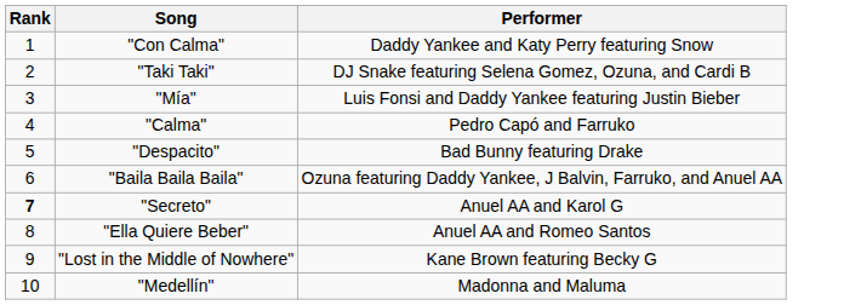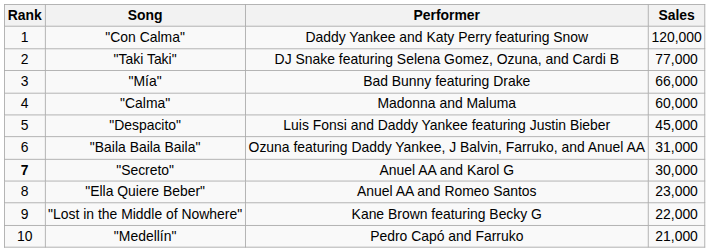 <table class="wikitable plainrowheaders" style="text-align:center;">
 <tr>
 <th>Rank</th>
 <th>Song</th>
 <th>Performer</th>
+<th>Sales</th>
 </tr>
 <tr>
 <td>1</td>
 <td>"Con Calma"</td>
 <td>Daddy Yankee and Katy Perry featuring Snow</td>
+<td>120,000</td>
 </tr>
 <tr>
 <td>2</td>
 <td>"Taki Taki"</td>
 <td>DJ Snake featuring Selena Gomez, Ozuna, and Cardi B</td>
+<td>77,000</td>
 </tr>
 <tr>
 <td>3</td>
 <td>"Mía"</td>
-<td>Luis Fonsi and Daddy Yankee featuring Justin Bieber</td>
+<td>Bad Bunny featuring Drake</td>
+<td>66,000</td>
 </tr>
 <tr>
 <td>4</td>
 <td>"Calma"</td>
-<td>Pedro Capó and Farruko</td>
+<td>Madonna and Maluma</td>
+<td>60,000</td>
 </tr>
 <tr>
 <td>5</td>
 <td>"Despacito"</td>
-<td>Bad Bunny featuring Drake</td>
+<td>Luis Fonsi and Daddy Yankee featuring Justin Bieber</td>
+<td>45,000</td>
 </tr>
 <tr>
 <td>6</td>
 <td>"Baila Baila Baila"</td>
 <td>Ozuna featuring Daddy Yankee, J Balvin, Farruko, and Anuel AA</td>
+<td>31,000</td>
 </tr>
 <tr>
 <td><strong>7</strong></td>
 <td>"Secreto"</td>
 <td>Anuel AA and Karol G</td>
+<td>30,000</td>
 </tr>
 <tr>
 <td>8</td>
 <td>"Ella Quiere Beber"</td>
 <td>Anuel AA and Romeo Santos</td>
+<td>23,000</td>
 </tr>
 <tr>
 <td>9</td>
 <td>"Lost in the Middle of Nowhere"</td>
 <td>Kane Brown featuring Becky G</td>
+<td>22,000</td>
 </tr>
 <tr>
 <td>10</td>
 <td>"Medellín"</td>
-<td>Madonna and Maluma</td>
+<td>Pedro Capó and Farruko</td>
+<td>21,000</td>
 </tr>
 </table>
